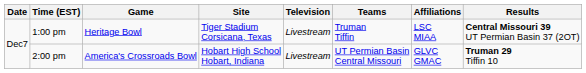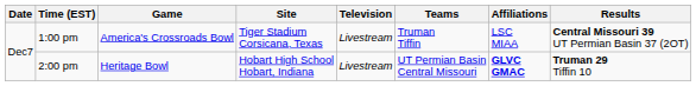 <table class="wikitable" style="font-size:90%">
 <tr>
 <th>Date</th>
 <th>Time (EST)</th>
 <th>Game</th>
 <th>Site</th>
 <th>Television</th>
 <th>Teams</th>
 <th>Affiliations</th>
 <th>Results</th>
 </tr>
 <tr>
 <td rowspan=2>Dec7</td>
 <td>1:00 pm</td>
-<td><a href='#'>Heritage Bowl</a></td>
+<td><a href='#'>America's Crossroads Bowl</a></td>
 <td><a href='#'>Tiger Stadium</a><br><a href='#'>Corsicana, Texas</a></td>
 <td><em>Livestream</em></td>
 <td><a href='#'>Truman</a><br><a href='#'>Tiffin</a></td>
 <td><a href='#'>LSC</a><br><a href='#'>MIAA</a></td>
 <td><strong>Central Missouri 39</strong><br>UT Permian Basin 37 (2OT)</td>
 </tr>
 <tr>
 <td>2:00 pm</td>
-<td><a href='#'>America's Crossroads Bowl</a></td>
+<td><a href='#'>Heritage Bowl</a></td>
 <td><a href='#'>Hobart High School</a><br><a href='#'>Hobart, Indiana</a></td>
 <td><em>Livestream</em></td>
 <td><a href='#'>UT Permian Basin</a><br><a href='#'>Central Missouri</a></td>
-<td><a href='#'>GLVC</a><br><a href='#'>GMAC</a></td>
+<td><strong><a href='#'>GLVC</a><br><a href='#'>GMAC</a></strong></td>
 <td><strong>Truman 29</strong><br>Tiffin 10</td>
 </tr>
 </table>
